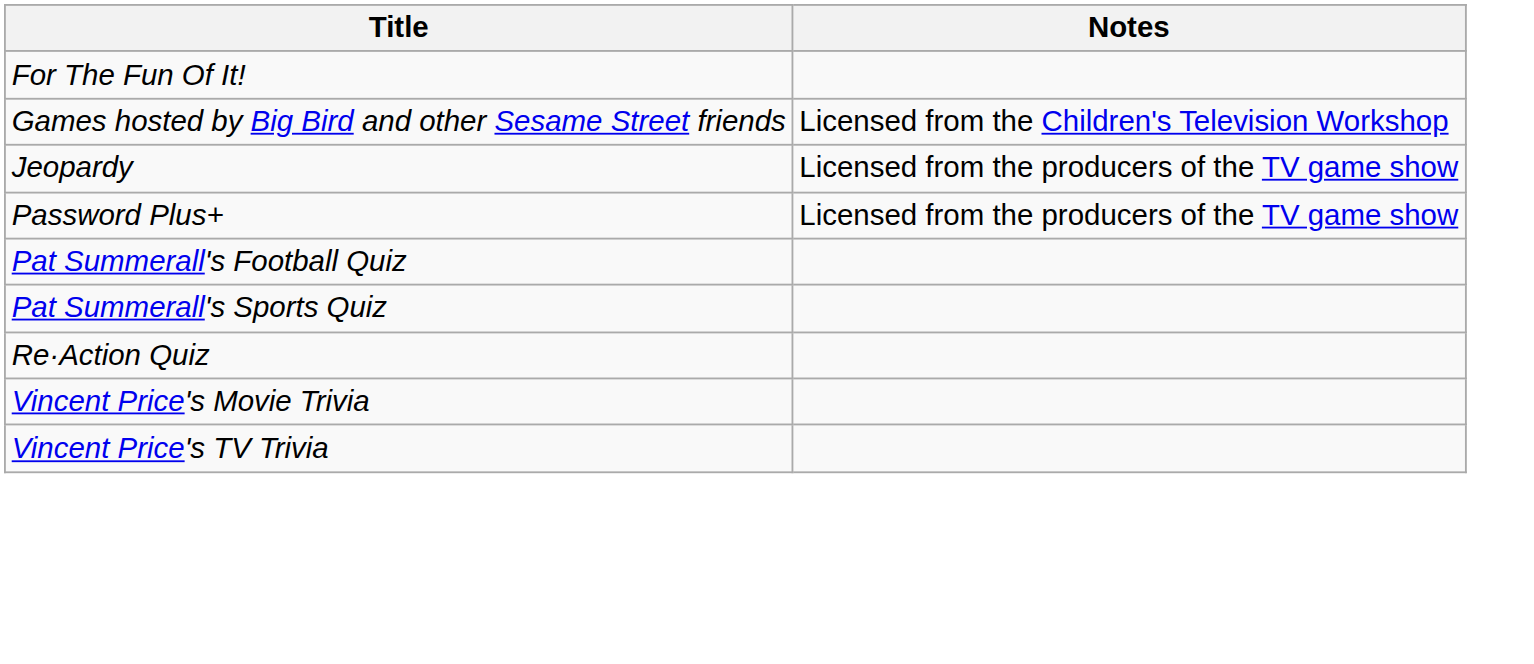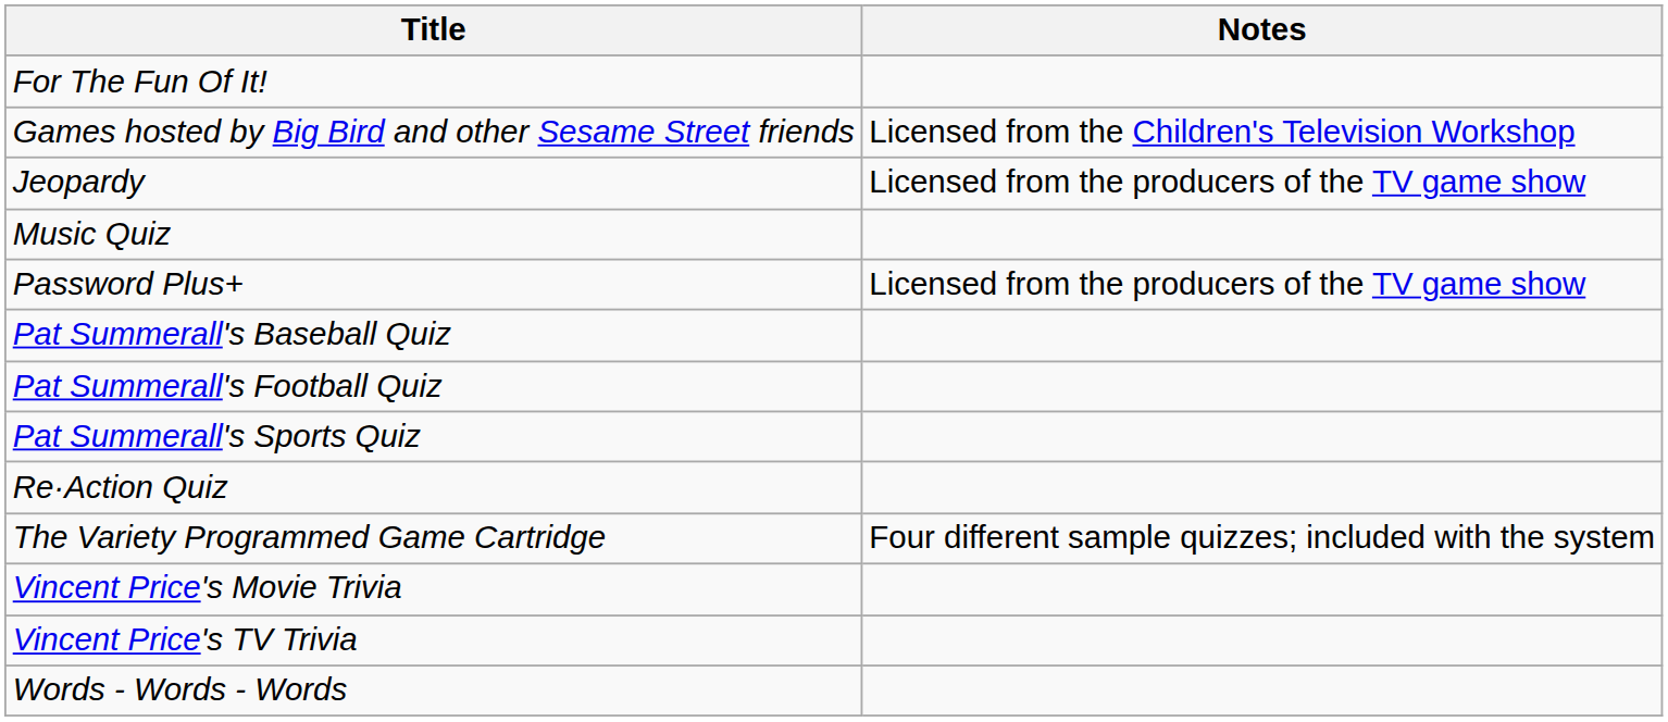 <table class="wikitable sortable" id="softwarelist">
 <tr>
 <th>Title</th>
 <th>Notes</th>
 </tr>
 <tr>
 <td><em>For The Fun Of It!</em></td>
 <td></td>
 </tr>
 <tr>
 <td><em>Games hosted by <a href='#'>Big Bird</a> and other <a href='#'>Sesame Street</a> friends</em></td>
 <td>Licensed from the <a href='#'>Children's Television Workshop</a></td>
 </tr>
 <tr>
 <td><em>Jeopardy</em></td>
 <td>Licensed from the producers of the <a href='#'>TV game show</a></td>
 </tr>
 <tr>
+<td><em>Music Quiz</em></td>
+<td></td>
+</tr>
+<tr>
 <td><em>Password Plus+</em></td>
 <td>Licensed from the producers of the <a href='#'>TV game show</a></td>
+</tr>
+<tr>
+<td><em><a href='#'>Pat Summerall</a>'s Baseball Quiz</em></td>
+<td></td>
 </tr>
 <tr>
 <td><em><a href='#'>Pat Summerall</a>'s Football Quiz</em></td>
 <td></td>
 </tr>
 <tr>
 <td><em><a href='#'>Pat Summerall</a>'s Sports Quiz</em></td>
 <td></td>
 </tr>
 <tr>
 <td><em>Re·Action Quiz</em></td>
 <td></td>
 </tr>
 <tr>
+<td><em>The Variety Programmed Game Cartridge</em></td>
+<td>Four different sample quizzes; included with the system</td>
+</tr>
+<tr>
 <td><em><a href='#'>Vincent Price</a>'s Movie Trivia</em></td>
 <td></td>
 </tr>
 <tr>
 <td><em><a href='#'>Vincent Price</a>'s TV Trivia</em></td>
 <td></td>
 </tr>
+<tr>
+<td><em>Words - Words - Words</em></td>
+<td></td>
+</tr>
 </table>
